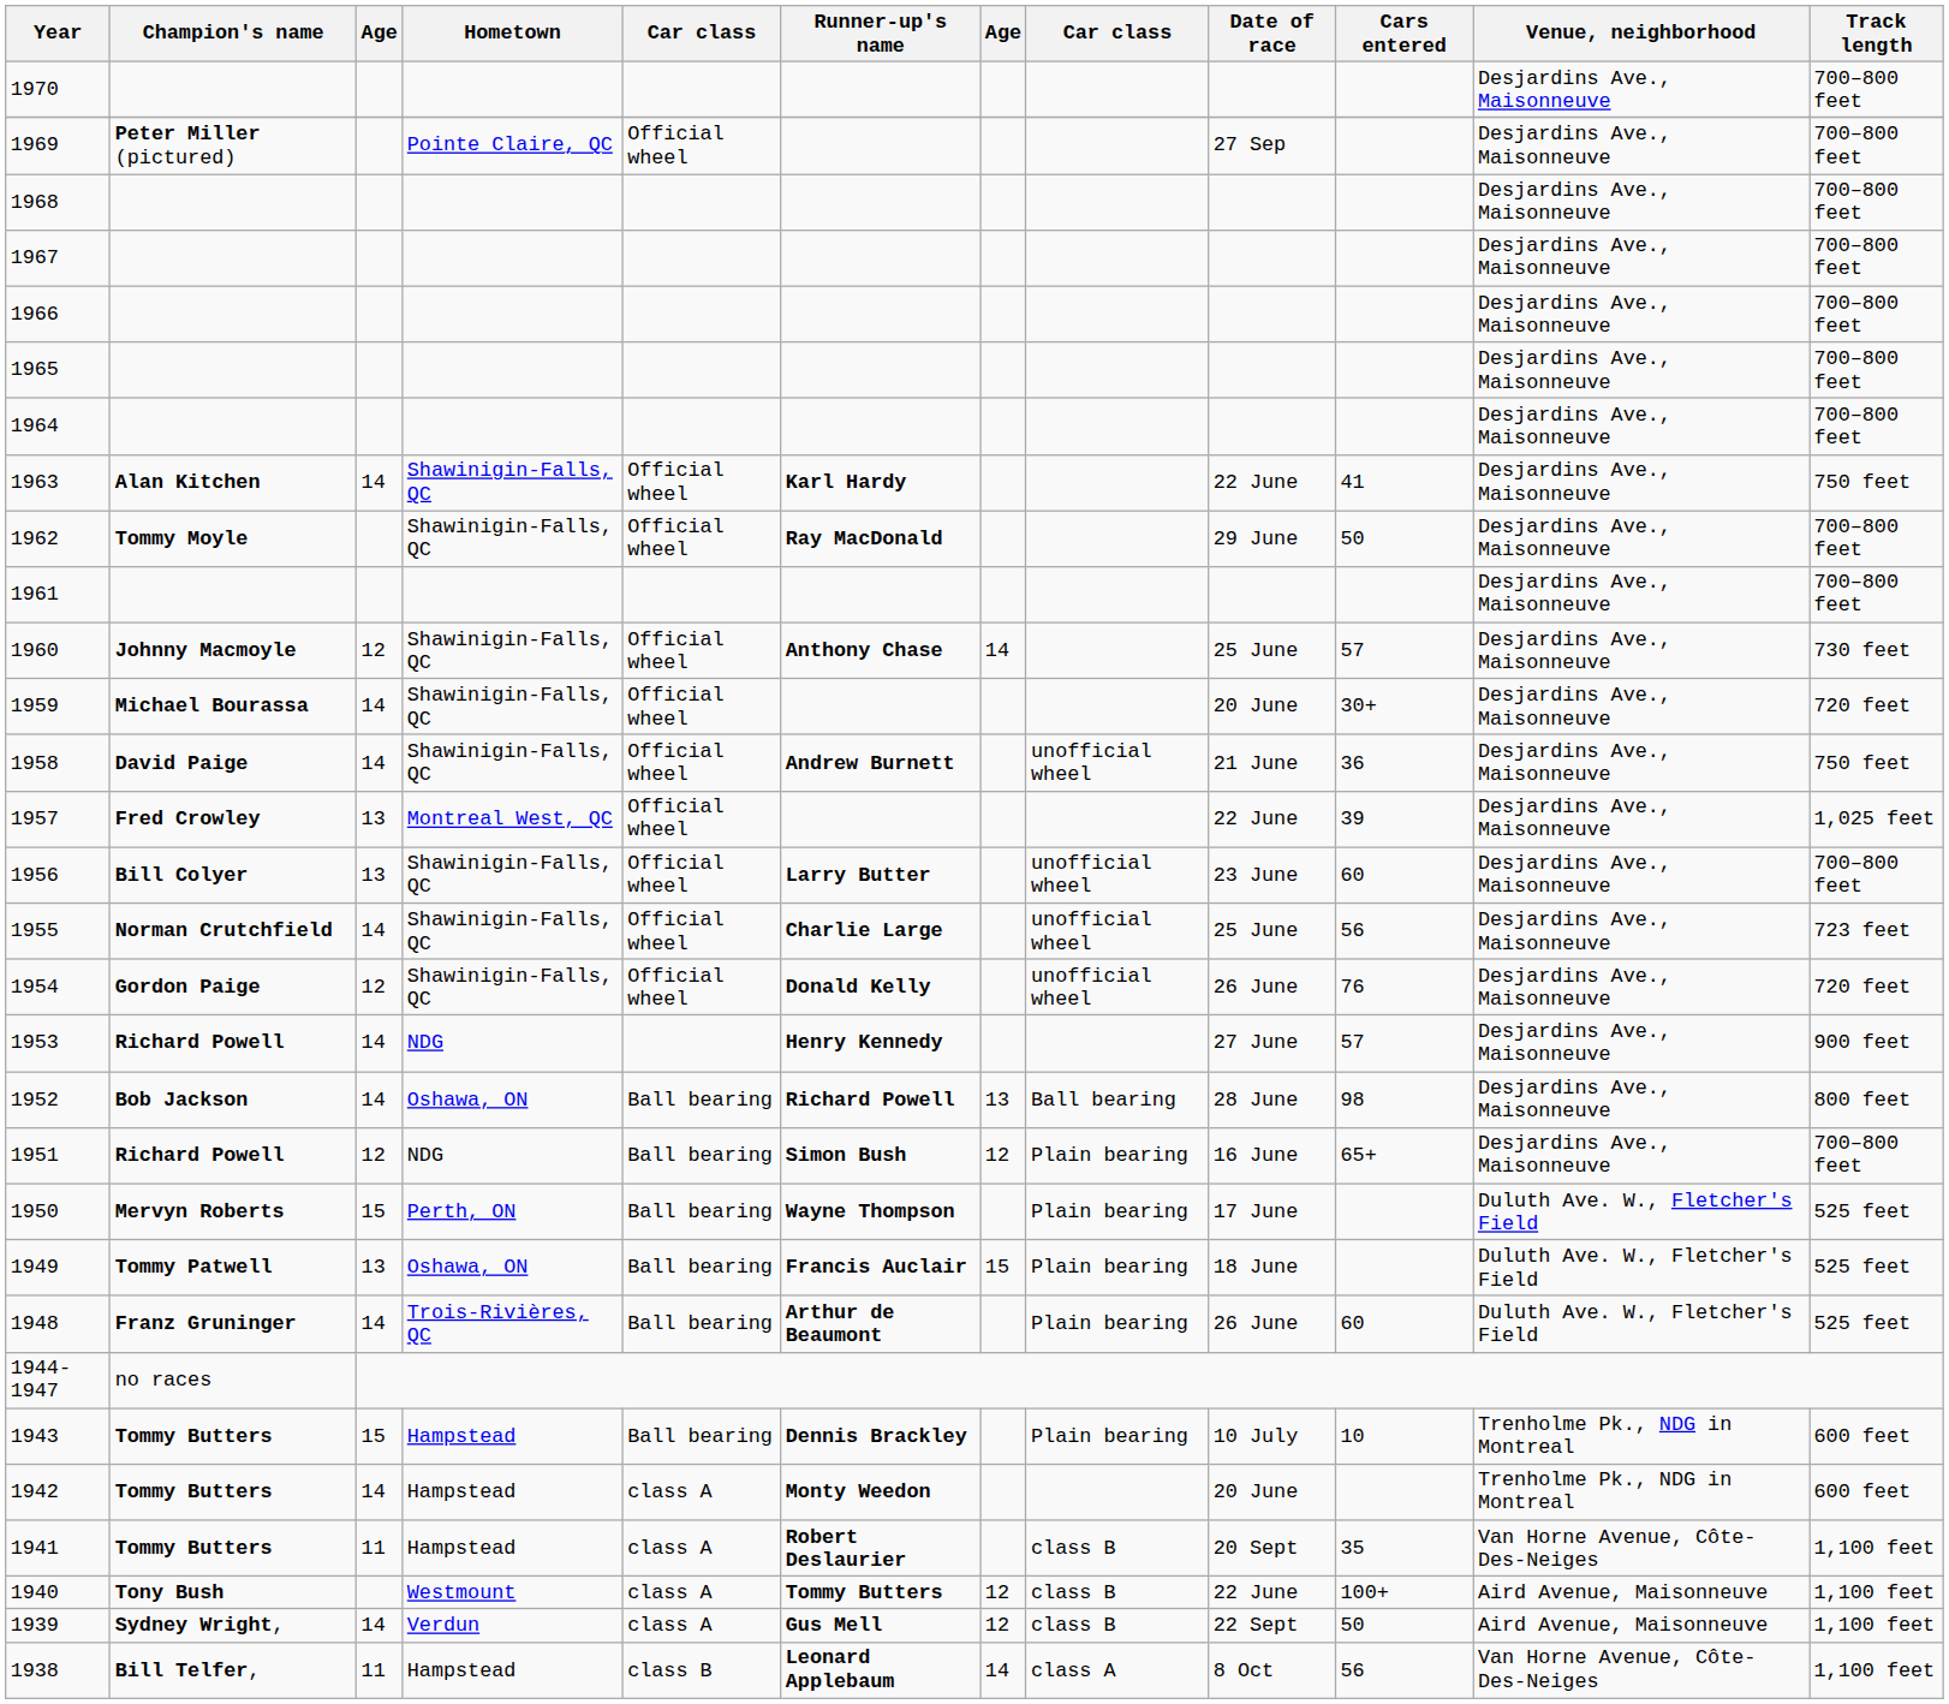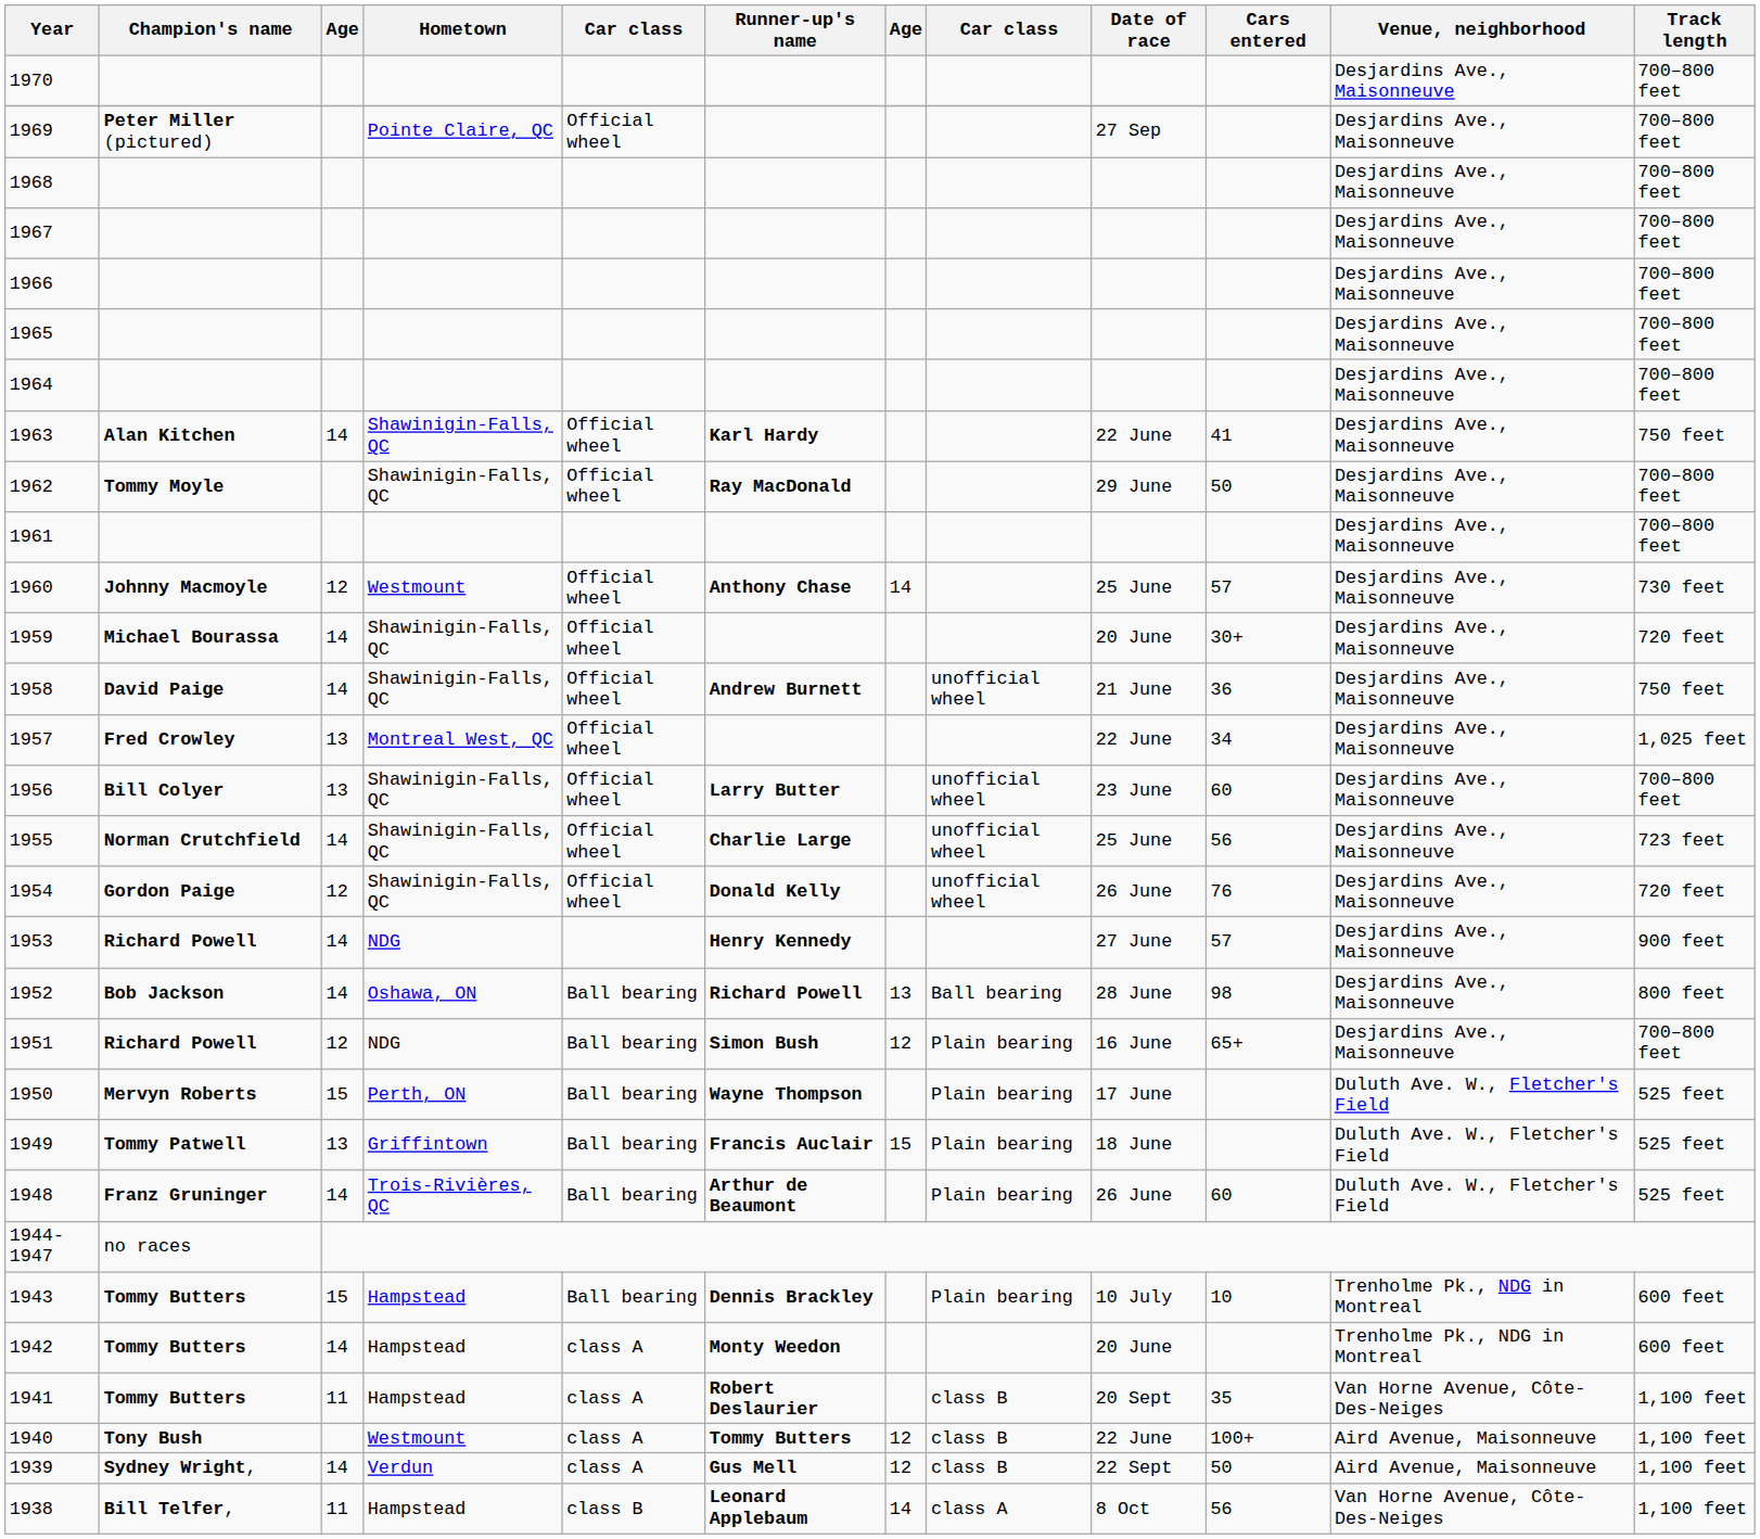 <table class="wikitable sortable">
 <tr>
 <th><strong>Year</strong></th>
 <th><strong>Champion's name</strong></th>
 <th><strong>Age</strong></th>
 <th><strong>Hometown</strong></th>
 <th><strong>Car class</strong></th>
 <th><strong>Runner-up's name</strong></th>
 <th><strong>Age</strong></th>
 <th><strong>Car class</strong></th>
 <th><strong>Date of race</strong></th>
 <th><strong>Cars entered</strong></th>
 <th><strong>Venue, neighborhood</strong></th>
 <th><strong>Track length</strong></th>
 </tr>
 <tr>
 <td>1970</td>
 <td></td>
 <td></td>
 <td></td>
 <td></td>
 <td></td>
 <td></td>
 <td></td>
 <td></td>
 <td></td>
 <td>Desjardins Ave., <a href='#'>Maisonneuve</a></td>
 <td>700–800 feet</td>
 </tr>
 <tr>
 </tr>
 <tr>
 <td>1969</td>
 <td><strong>Peter Miller</strong> (pictured)</td>
 <td></td>
 <td><a href='#'>Pointe Claire, QC</a></td>
 <td>Official wheel</td>
 <td></td>
 <td></td>
 <td></td>
 <td>27 Sep</td>
 <td></td>
 <td>Desjardins Ave., Maisonneuve</td>
 <td>700–800 feet</td>
 </tr>
 <tr>
 <td>1968</td>
 <td></td>
 <td></td>
 <td></td>
 <td></td>
 <td></td>
 <td></td>
 <td></td>
 <td></td>
 <td></td>
 <td>Desjardins Ave., Maisonneuve</td>
 <td>700–800 feet</td>
 </tr>
 <tr>
 <td>1967</td>
 <td></td>
 <td></td>
 <td></td>
 <td></td>
 <td></td>
 <td></td>
 <td></td>
 <td></td>
 <td></td>
 <td>Desjardins Ave., Maisonneuve</td>
 <td>700–800 feet</td>
 </tr>
 <tr>
 <td>1966</td>
 <td></td>
 <td></td>
 <td></td>
 <td></td>
 <td></td>
 <td></td>
 <td></td>
 <td></td>
 <td></td>
 <td>Desjardins Ave., Maisonneuve</td>
 <td>700–800 feet</td>
 </tr>
 <tr>
 <td>1965</td>
 <td></td>
 <td></td>
 <td></td>
 <td></td>
 <td></td>
 <td></td>
 <td></td>
 <td></td>
 <td></td>
 <td>Desjardins Ave., Maisonneuve</td>
 <td>700–800 feet</td>
 </tr>
 <tr>
 <td>1964</td>
 <td></td>
 <td></td>
 <td></td>
 <td></td>
 <td></td>
 <td></td>
 <td></td>
 <td></td>
 <td></td>
 <td>Desjardins Ave., Maisonneuve</td>
 <td>700–800 feet</td>
 </tr>
 <tr>
 <td>1963</td>
 <td><strong>Alan Kitchen</strong></td>
 <td>14</td>
 <td><a href='#'>Shawinigin-Falls, QC</a></td>
 <td>Official wheel</td>
 <td><strong>Karl Hardy</strong></td>
 <td></td>
 <td></td>
 <td>22 June</td>
 <td>41</td>
 <td>Desjardins Ave., Maisonneuve</td>
 <td>750 feet</td>
 </tr>
 <tr>
 <td>1962</td>
 <td><strong>Tommy Moyle</strong></td>
 <td></td>
 <td>Shawinigin-Falls, QC</td>
 <td>Official wheel</td>
 <td><strong>Ray MacDonald</strong></td>
 <td></td>
 <td></td>
 <td>29 June</td>
 <td>50</td>
 <td>Desjardins Ave., Maisonneuve</td>
 <td>700–800 feet</td>
 </tr>
 <tr>
 <td>1961</td>
 <td></td>
 <td></td>
 <td></td>
 <td></td>
 <td></td>
 <td></td>
 <td></td>
 <td></td>
 <td></td>
 <td>Desjardins Ave., Maisonneuve</td>
 <td>700–800 feet</td>
 </tr>
 <tr>
 <td>1960</td>
 <td><strong>Johnny Macmoyle</strong></td>
 <td>12</td>
-<td>Shawinigin-Falls, QC</td>
+<td><a href='#'>Westmount</a></td>
 <td>Official wheel</td>
 <td><strong>Anthony Chase</strong></td>
 <td>14</td>
 <td></td>
 <td>25 June</td>
 <td>57</td>
 <td>Desjardins Ave., Maisonneuve</td>
 <td>730 feet</td>
 </tr>
 <tr>
 <td>1959</td>
 <td><strong>Michael Bourassa</strong></td>
 <td>14</td>
 <td>Shawinigin-Falls, QC</td>
 <td>Official wheel</td>
 <td></td>
 <td></td>
 <td></td>
 <td>20 June</td>
 <td>30+</td>
 <td>Desjardins Ave., Maisonneuve</td>
 <td>720 feet</td>
 </tr>
 <tr>
 <td>1958</td>
 <td><strong>David Paige</strong></td>
 <td>14</td>
 <td>Shawinigin-Falls, QC</td>
 <td>Official wheel</td>
 <td><strong>Andrew Burnett</strong></td>
 <td></td>
 <td>unofficial wheel</td>
 <td>21 June</td>
 <td>36</td>
 <td>Desjardins Ave., Maisonneuve</td>
 <td>750 feet</td>
 </tr>
 <tr>
 <td>1957</td>
 <td><strong>Fred Crowley</strong></td>
 <td>13</td>
 <td><a href='#'>Montreal West, QC</a></td>
 <td>Official wheel</td>
 <td></td>
 <td></td>
 <td></td>
 <td>22 June</td>
-<td>39</td>
+<td>34</td>
 <td>Desjardins Ave., Maisonneuve</td>
 <td>1,025 feet</td>
 </tr>
 <tr>
 <td>1956</td>
 <td><strong>Bill Colyer</strong></td>
 <td>13</td>
 <td>Shawinigin-Falls, QC</td>
 <td>Official wheel</td>
 <td><strong>Larry Butter</strong></td>
 <td></td>
 <td>unofficial wheel</td>
 <td>23 June</td>
 <td>60</td>
 <td>Desjardins Ave., Maisonneuve</td>
 <td>700–800 feet</td>
 </tr>
 <tr>
 <td>1955</td>
 <td><strong>Norman Crutchfield</strong></td>
 <td>14</td>
 <td>Shawinigin-Falls, QC</td>
 <td>Official wheel</td>
 <td><strong>Charlie Large</strong></td>
 <td></td>
 <td>unofficial wheel</td>
 <td>25 June</td>
 <td>56</td>
 <td>Desjardins Ave., Maisonneuve</td>
 <td>723 feet</td>
 </tr>
 <tr>
 <td>1954</td>
 <td><strong>Gordon Paige</strong></td>
 <td>12</td>
 <td>Shawinigin-Falls, QC</td>
 <td>Official wheel</td>
 <td><strong>Donald Kelly</strong></td>
 <td></td>
 <td>unofficial wheel</td>
 <td>26 June</td>
 <td>76</td>
 <td>Desjardins Ave., Maisonneuve</td>
 <td>720 feet</td>
 </tr>
 <tr>
 <td>1953</td>
 <td><strong>Richard Powell</strong></td>
 <td>14</td>
 <td><a href='#'>NDG</a></td>
 <td></td>
 <td><strong>Henry Kennedy</strong></td>
 <td></td>
 <td></td>
 <td>27 June</td>
 <td>57</td>
 <td>Desjardins Ave., Maisonneuve</td>
 <td>900 feet</td>
 </tr>
 <tr>
 <td>1952</td>
 <td><strong>Bob Jackson</strong></td>
 <td>14</td>
 <td><a href='#'>Oshawa, ON</a></td>
 <td>Ball bearing</td>
 <td><strong>Richard Powell</strong></td>
 <td>13</td>
 <td>Ball bearing</td>
 <td>28 June</td>
 <td>98</td>
 <td>Desjardins Ave., Maisonneuve</td>
 <td>800 feet</td>
 </tr>
 <tr>
 <td>1951</td>
 <td><strong>Richard Powell</strong></td>
 <td>12</td>
 <td Notre-Dame-de-Grâce>NDG</td>
 <td>Ball bearing</td>
 <td><strong>Simon Bush</strong></td>
 <td>12</td>
 <td>Plain bearing</td>
 <td>16 June</td>
 <td>65+</td>
 <td>Desjardins Ave., Maisonneuve</td>
 <td>700–800 feet</td>
 </tr>
 <tr>
 <td>1950</td>
 <td><strong>Mervyn Roberts</strong></td>
 <td>15</td>
 <td><a href='#'>Perth, ON</a></td>
 <td>Ball bearing</td>
 <td><strong>Wayne Thompson</strong></td>
 <td></td>
 <td>Plain bearing</td>
 <td>17 June</td>
 <td></td>
 <td>Duluth Ave. W., <a href='#'>Fletcher's Field</a></td>
 <td>525 feet</td>
 </tr>
 <tr>
 <td>1949</td>
 <td><strong>Tommy Patwell</strong></td>
 <td>13</td>
-<td><a href='#'>Oshawa, ON</a></td>
+<td><a href='#'>Griffintown</a></td>
 <td>Ball bearing</td>
 <td><strong>Francis Auclair</strong></td>
 <td>15</td>
 <td>Plain bearing</td>
 <td>18 June</td>
 <td></td>
 <td>Duluth Ave. W., Fletcher's Field</td>
 <td>525 feet</td>
 </tr>
 <tr>
 <td>1948</td>
 <td><strong>Franz Gruninger</strong></td>
 <td>14</td>
 <td><a href='#'>Trois-Rivières, QC</a></td>
 <td>Ball bearing</td>
 <td><strong>Arthur de Beaumont</strong></td>
 <td></td>
 <td>Plain bearing</td>
 <td>26 June</td>
 <td>60</td>
 <td>Duluth Ave. W.,  Fletcher's Field</td>
 <td>525 feet</td>
 </tr>
 <tr>
 <td>1944-1947</td>
 <td>no races</td>
 </tr>
 <tr>
 <td>1943</td>
 <td><strong>Tommy Butters</strong></td>
 <td>15</td>
 <td><a href='#'>Hampstead</a></td>
 <td>Ball bearing</td>
 <td><strong>Dennis Brackley</strong></td>
 <td></td>
 <td>Plain bearing</td>
 <td>10 July</td>
 <td>10</td>
 <td>Trenholme Pk., <a href='#'>NDG</a> in Montreal</td>
 <td>600 feet</td>
 </tr>
 <tr>
 <td>1942</td>
 <td><strong>Tommy Butters</strong></td>
 <td>14</td>
 <td>Hampstead</td>
 <td>class A</td>
 <td><strong>Monty Weedon</strong></td>
 <td></td>
 <td></td>
 <td>20 June</td>
 <td></td>
 <td>Trenholme Pk., NDG in Montreal</td>
 <td>600 feet</td>
 </tr>
 <tr>
 <td>1941</td>
 <td><strong>Tommy Butters</strong></td>
 <td>11</td>
 <td>Hampstead</td>
 <td>class A</td>
 <td><strong>Robert Deslaurier</strong></td>
 <td></td>
 <td>class B</td>
 <td>20 Sept</td>
 <td>35</td>
 <td>Van Horne Avenue, Côte-Des-Neiges</td>
 <td>1,100 feet</td>
 </tr>
 <tr>
 <td>1940</td>
 <td><strong>Tony Bush</strong></td>
 <td></td>
 <td><a href='#'>Westmount</a></td>
 <td>class A</td>
 <td><strong>Tommy Butters</strong></td>
 <td>12</td>
 <td>class B</td>
 <td>22 June</td>
 <td>100+</td>
 <td>Aird Avenue, Maisonneuve</td>
 <td>1,100 feet</td>
 </tr>
 <tr>
 <td>1939</td>
 <td><strong>Sydney Wright</strong>,</td>
 <td>14</td>
 <td><a href='#'>Verdun</a></td>
 <td>class A</td>
 <td><strong>Gus Mell</strong></td>
 <td>12</td>
 <td>class B</td>
 <td>22 Sept</td>
 <td>50</td>
 <td>Aird Avenue, Maisonneuve</td>
 <td>1,100 feet</td>
 </tr>
 <tr>
 <td>1938</td>
 <td><strong>Bill Telfer</strong>,</td>
 <td>11</td>
 <td>Hampstead</td>
 <td>class B</td>
 <td><strong>Leonard Applebaum</strong></td>
 <td>14</td>
 <td>class A</td>
 <td>8 Oct</td>
 <td>56</td>
 <td>Van Horne Avenue, Côte-Des-Neiges</td>
 <td>1,100 feet</td>
 </tr>
 </table>
